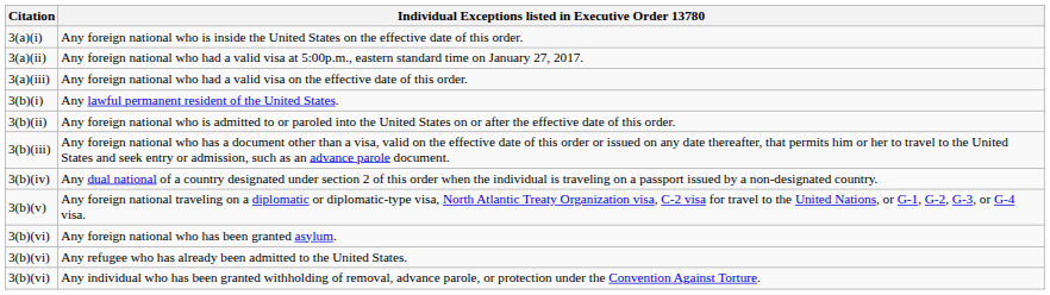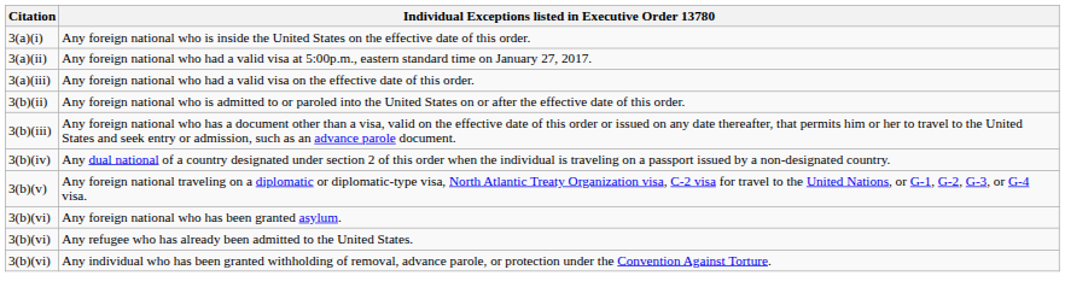 <table class="wikitable">
 <tr>
 <th>Citation</th>
 <th>Individual Exceptions listed in Executive Order 13780</th>
 </tr>
 <tr>
 <td>3(a)(i)</td>
 <td>Any foreign national who is inside the United States on the effective date of this order.</td>
 </tr>
 <tr>
 <td>3(a)(ii)</td>
 <td>Any foreign national who had a valid visa at 5:00p.m., eastern standard time on January 27, 2017.</td>
 </tr>
 <tr>
 <td>3(a)(iii)</td>
 <td>Any foreign national who had a valid visa on the effective date of this order.</td>
-</tr>
-<tr>
-<td>3(b)(i)</td>
-<td>Any <a href='#'>lawful permanent resident of the United States</a>.</td>
 </tr>
 <tr>
 <td>3(b)(ii)</td>
 <td>Any foreign national who is admitted to or paroled into the United States on or after the effective date of this order.</td>
 </tr>
 <tr>
 <td>3(b)(iii)</td>
 <td>Any foreign national who has a document other than a visa, valid on the effective date of this order or issued on any date thereafter, that permits him or her to travel to the United States and seek entry or admission, such as an <a href='#'>advance parole</a> document.</td>
 </tr>
 <tr>
 <td>3(b)(iv)</td>
 <td>Any <a href='#'>dual national</a> of a country designated under section 2 of this order when the individual is traveling on a passport issued by a non-designated country.</td>
 </tr>
 <tr>
 <td>3(b)(v)</td>
 <td>Any foreign national traveling on a <a href='#'>diplomatic</a> or diplomatic-type visa, <a href='#'>North Atlantic Treaty Organization visa</a>, <a href='#'>C-2 visa</a> for travel to the <a href='#'>United Nations</a>, or <a href='#'>G-1</a>, <a href='#'>G-2</a>, <a href='#'>G-3</a>, or <a href='#'>G-4</a> visa.</td>
 </tr>
 <tr>
 <td>3(b)(vi)</td>
 <td>Any foreign national who has been granted <a href='#'>asylum</a>.</td>
 </tr>
 <tr>
 <td>3(b)(vi)</td>
 <td>Any refugee who has already been admitted to the United States.</td>
 </tr>
 <tr>
 <td>3(b)(vi)</td>
 <td>Any individual who has been granted withholding of removal, advance parole, or protection under the <a href='#'>Convention Against Torture</a>.</td>
 </tr>
 </table>
